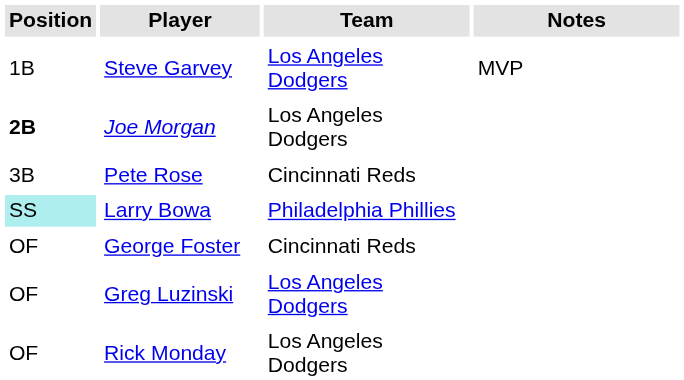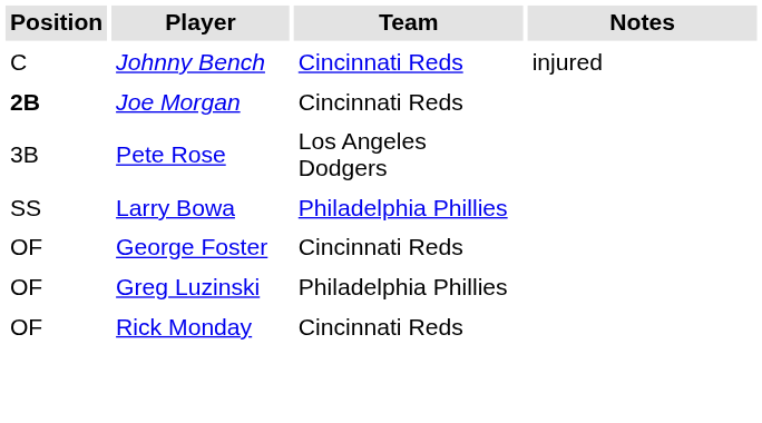 <table border="0" cellspacing="3" cellpadding="3">
 <tr style="background: #e3e3e3;">
 <th width="50">Position</th>
 <th width="115">Player</th>
 <th width="150">Team</th>
 <th width="150">Notes</th>
 </tr>
 <tr>
-<td>1B</td>
-<td><a href='#'>Steve Garvey</a></td>
-<td><a href='#'>Los Angeles Dodgers</a></td>
-<td>MVP</td>
+<td>C</td>
+<td><em><a href='#'>Johnny Bench</a></em></td>
+<td><a href='#'>Cincinnati Reds</a></td>
+<td>injured</td>
 </tr>
 <tr>
 <td><strong>2B</strong></td>
 <td><em><a href='#'>Joe Morgan</a></em></td>
-<td>Los Angeles Dodgers</td>
+<td>Cincinnati Reds</td>
 <td></td>
 </tr>
 <tr>
 <td>3B</td>
 <td><a href='#'>Pete Rose</a></td>
-<td>Cincinnati Reds</td>
+<td>Los Angeles Dodgers</td>
 <td></td>
 </tr>
 <tr>
-<td style="background: paleturquoise;">SS</td>
+<td>SS</td>
 <td><a href='#'>Larry Bowa</a></td>
 <td><a href='#'>Philadelphia Phillies</a></td>
 <td></td>
 </tr>
 <tr>
 <td>OF</td>
 <td><a href='#'>George Foster</a></td>
 <td>Cincinnati Reds</td>
 <td></td>
 </tr>
 <tr>
 <td>OF</td>
 <td><a href='#'>Greg Luzinski</a></td>
-<td><a href='#'>Los Angeles Dodgers</a></td>
+<td>Philadelphia Phillies</td>
 <td></td>
 </tr>
 <tr>
 <td>OF</td>
 <td><a href='#'>Rick Monday</a></td>
-<td>Los Angeles Dodgers</td>
+<td>Cincinnati Reds</td>
 <td></td>
 </tr>
 </table>
